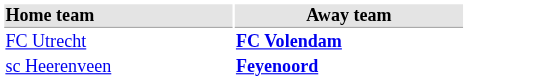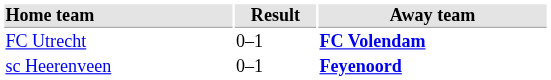 <table>
 <tr bgcolor="#E4E4E4">
 <th style="border-bottom:1px solid #AAAAAA" width="200" align="left">Home team</th>
+<th style="border-bottom:1px solid #AAAAAA" width="70" align="center">Result</th>
 <th style="border-bottom:1px solid #AAAAAA" width="200">Away team</th>
 </tr>
 <tr>
 <td><a href='#'>FC Utrecht</a></td>
+<td>0–1</td>
 <td><strong><a href='#'>FC Volendam</a></strong></td>
 </tr>
 <tr>
 <td><a href='#'>sc Heerenveen</a></td>
+<td>0–1</td>
 <td><strong><a href='#'>Feyenoord</a></strong></td>
 </tr>
 </table>
